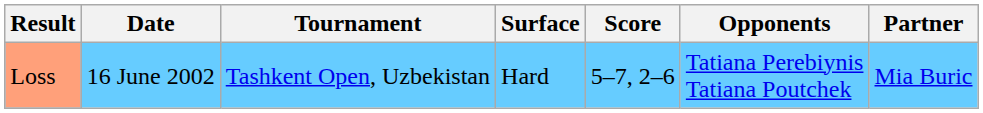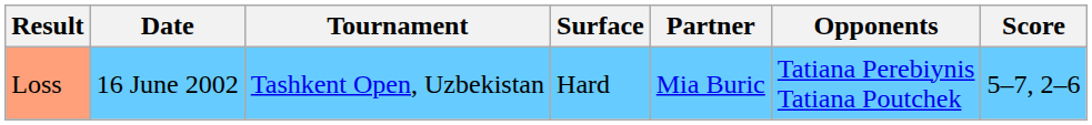 <table class="wikitable">
 <tr>
 <th>Result</th>
 <th>Date</th>
 <th>Tournament</th>
 <th>Surface</th>
+<th>Partner</th>
+<th>Opponents</th>
 <th>Score</th>
-<th>Opponents</th>
-<th>Partner</th>
 </tr>
 <tr bgcolor=#66CCFF>
 <td bgcolor="FFA07A">Loss</td>
 <td>16 June 2002</td>
 <td><a href='#'>Tashkent Open</a>, Uzbekistan</td>
 <td>Hard</td>
+<td> <a href='#'>Mia Buric</a></td>
+<td> <a href='#'>Tatiana Perebiynis</a> <br>  <a href='#'>Tatiana Poutchek</a></td>
 <td>5–7, 2–6</td>
-<td> <a href='#'>Tatiana Perebiynis</a> <br>  <a href='#'>Tatiana Poutchek</a></td>
-<td> <a href='#'>Mia Buric</a></td>
 </tr>
 </table>
